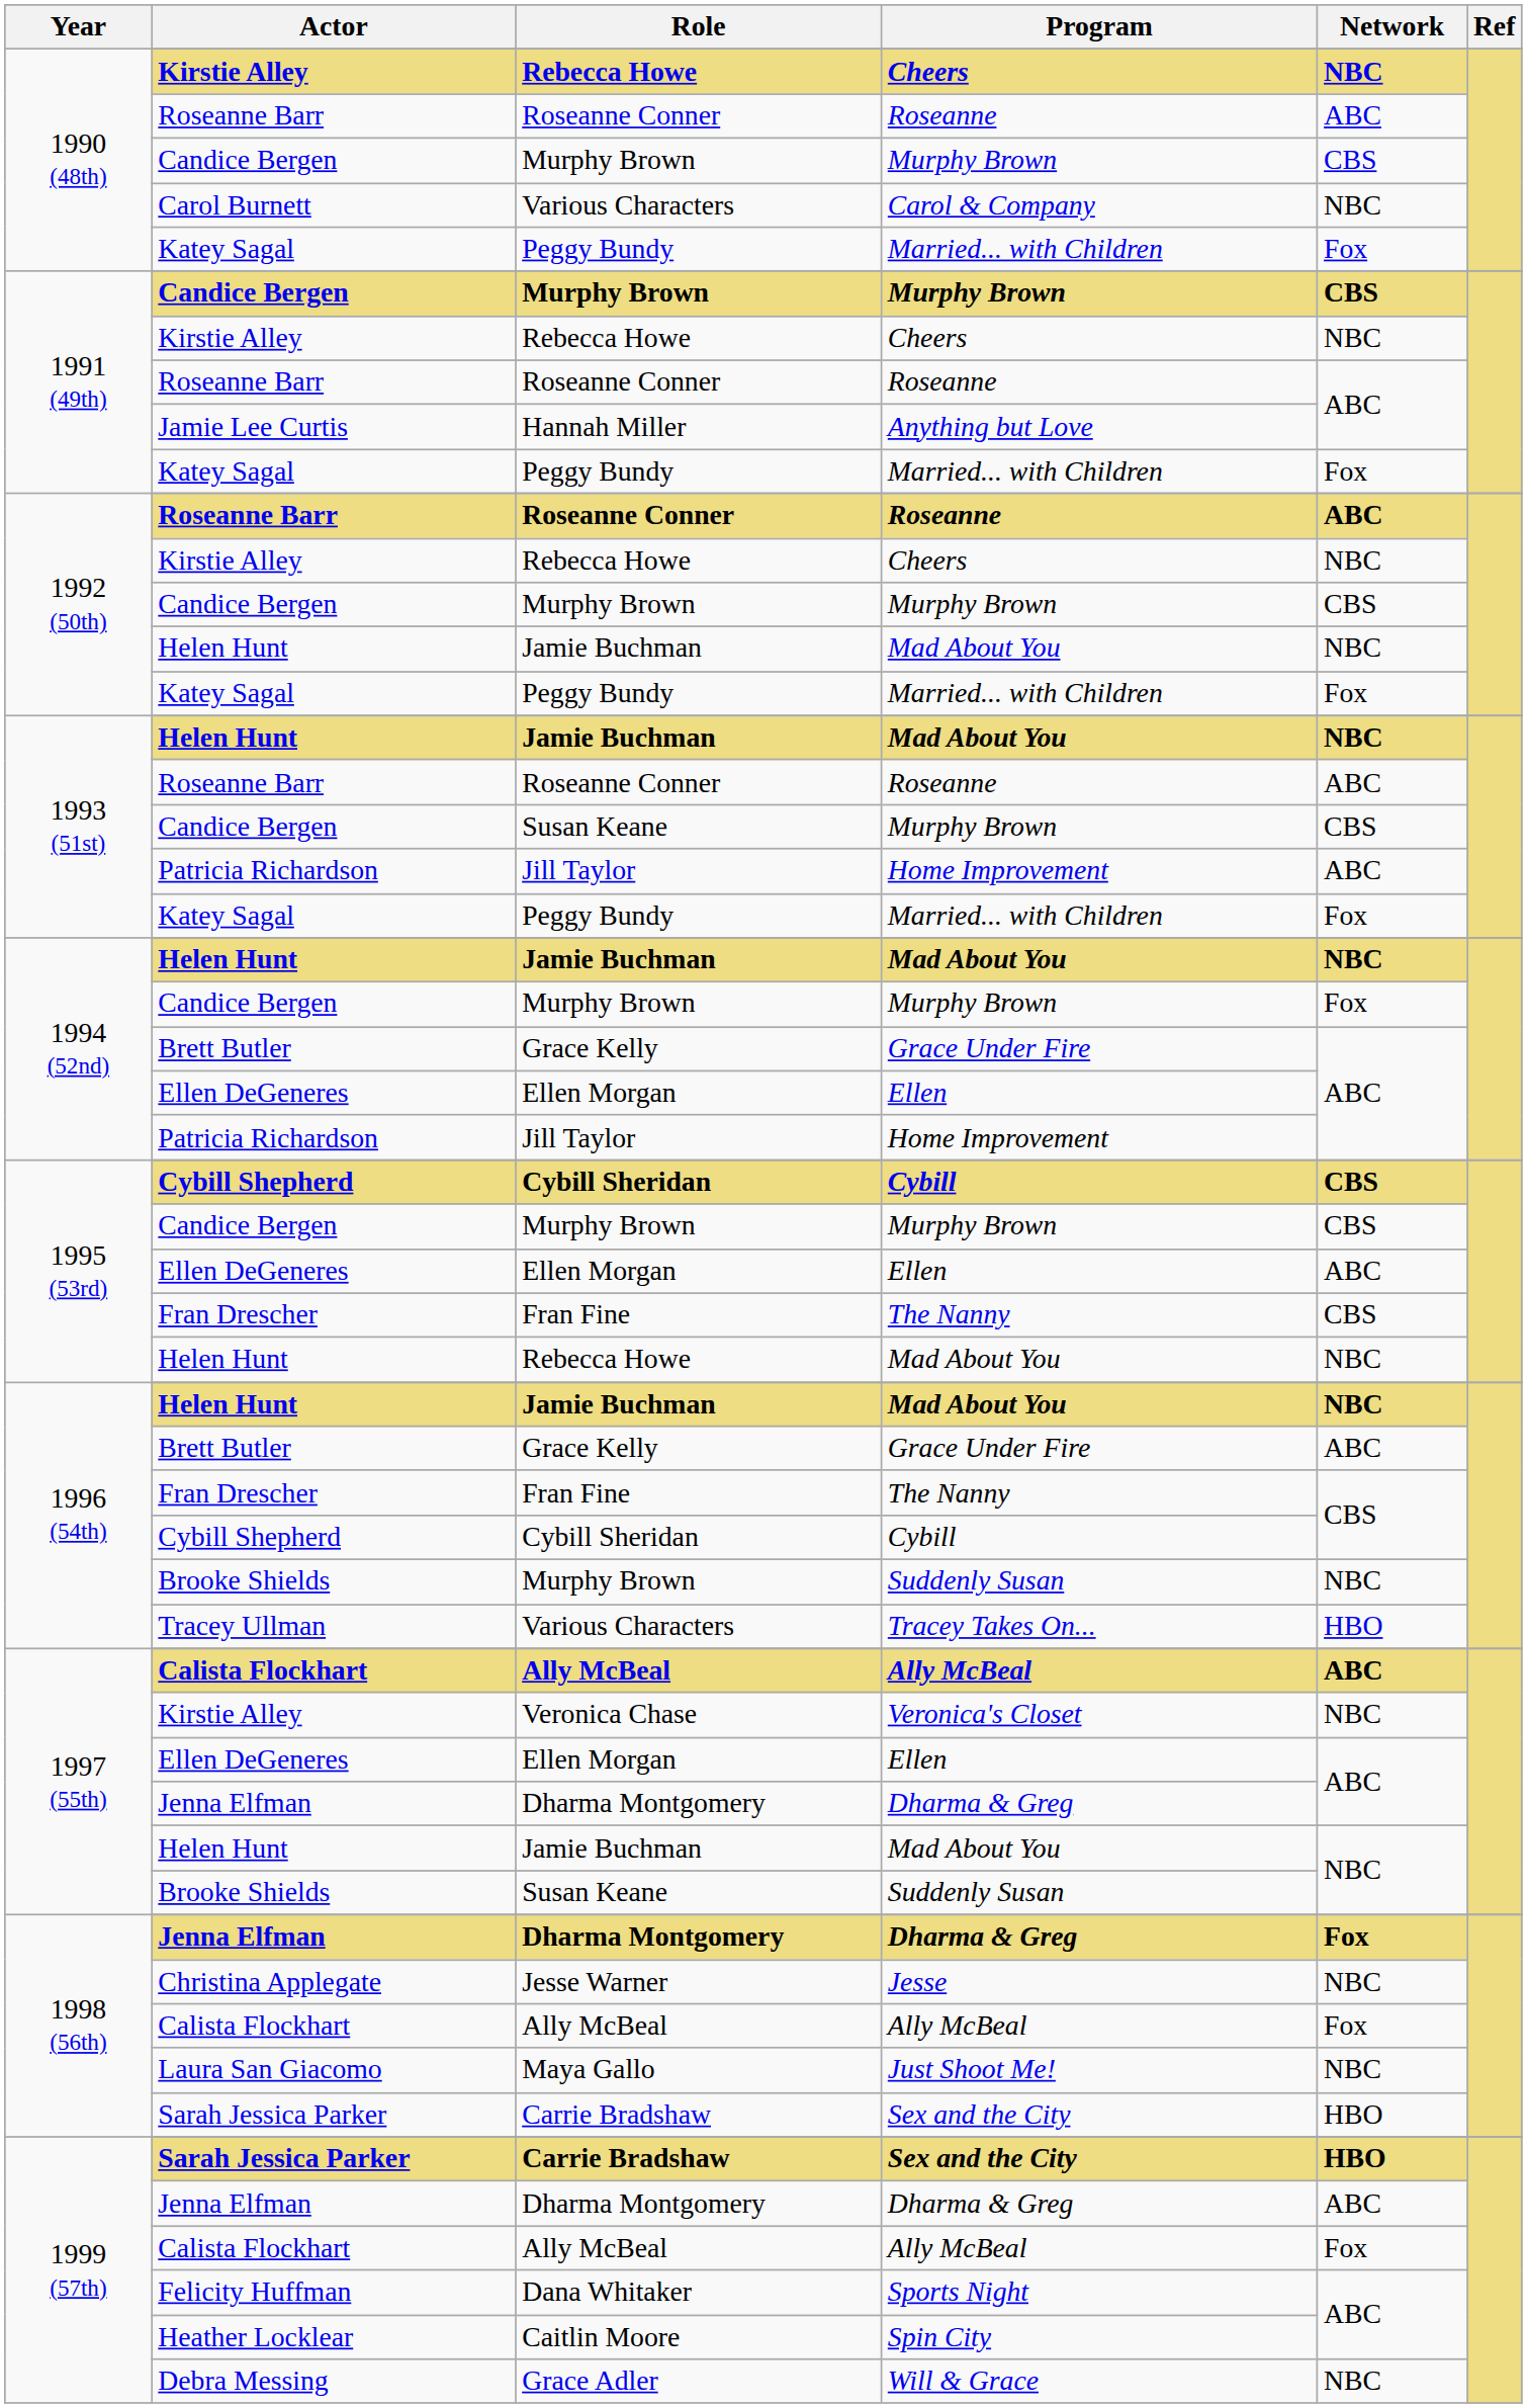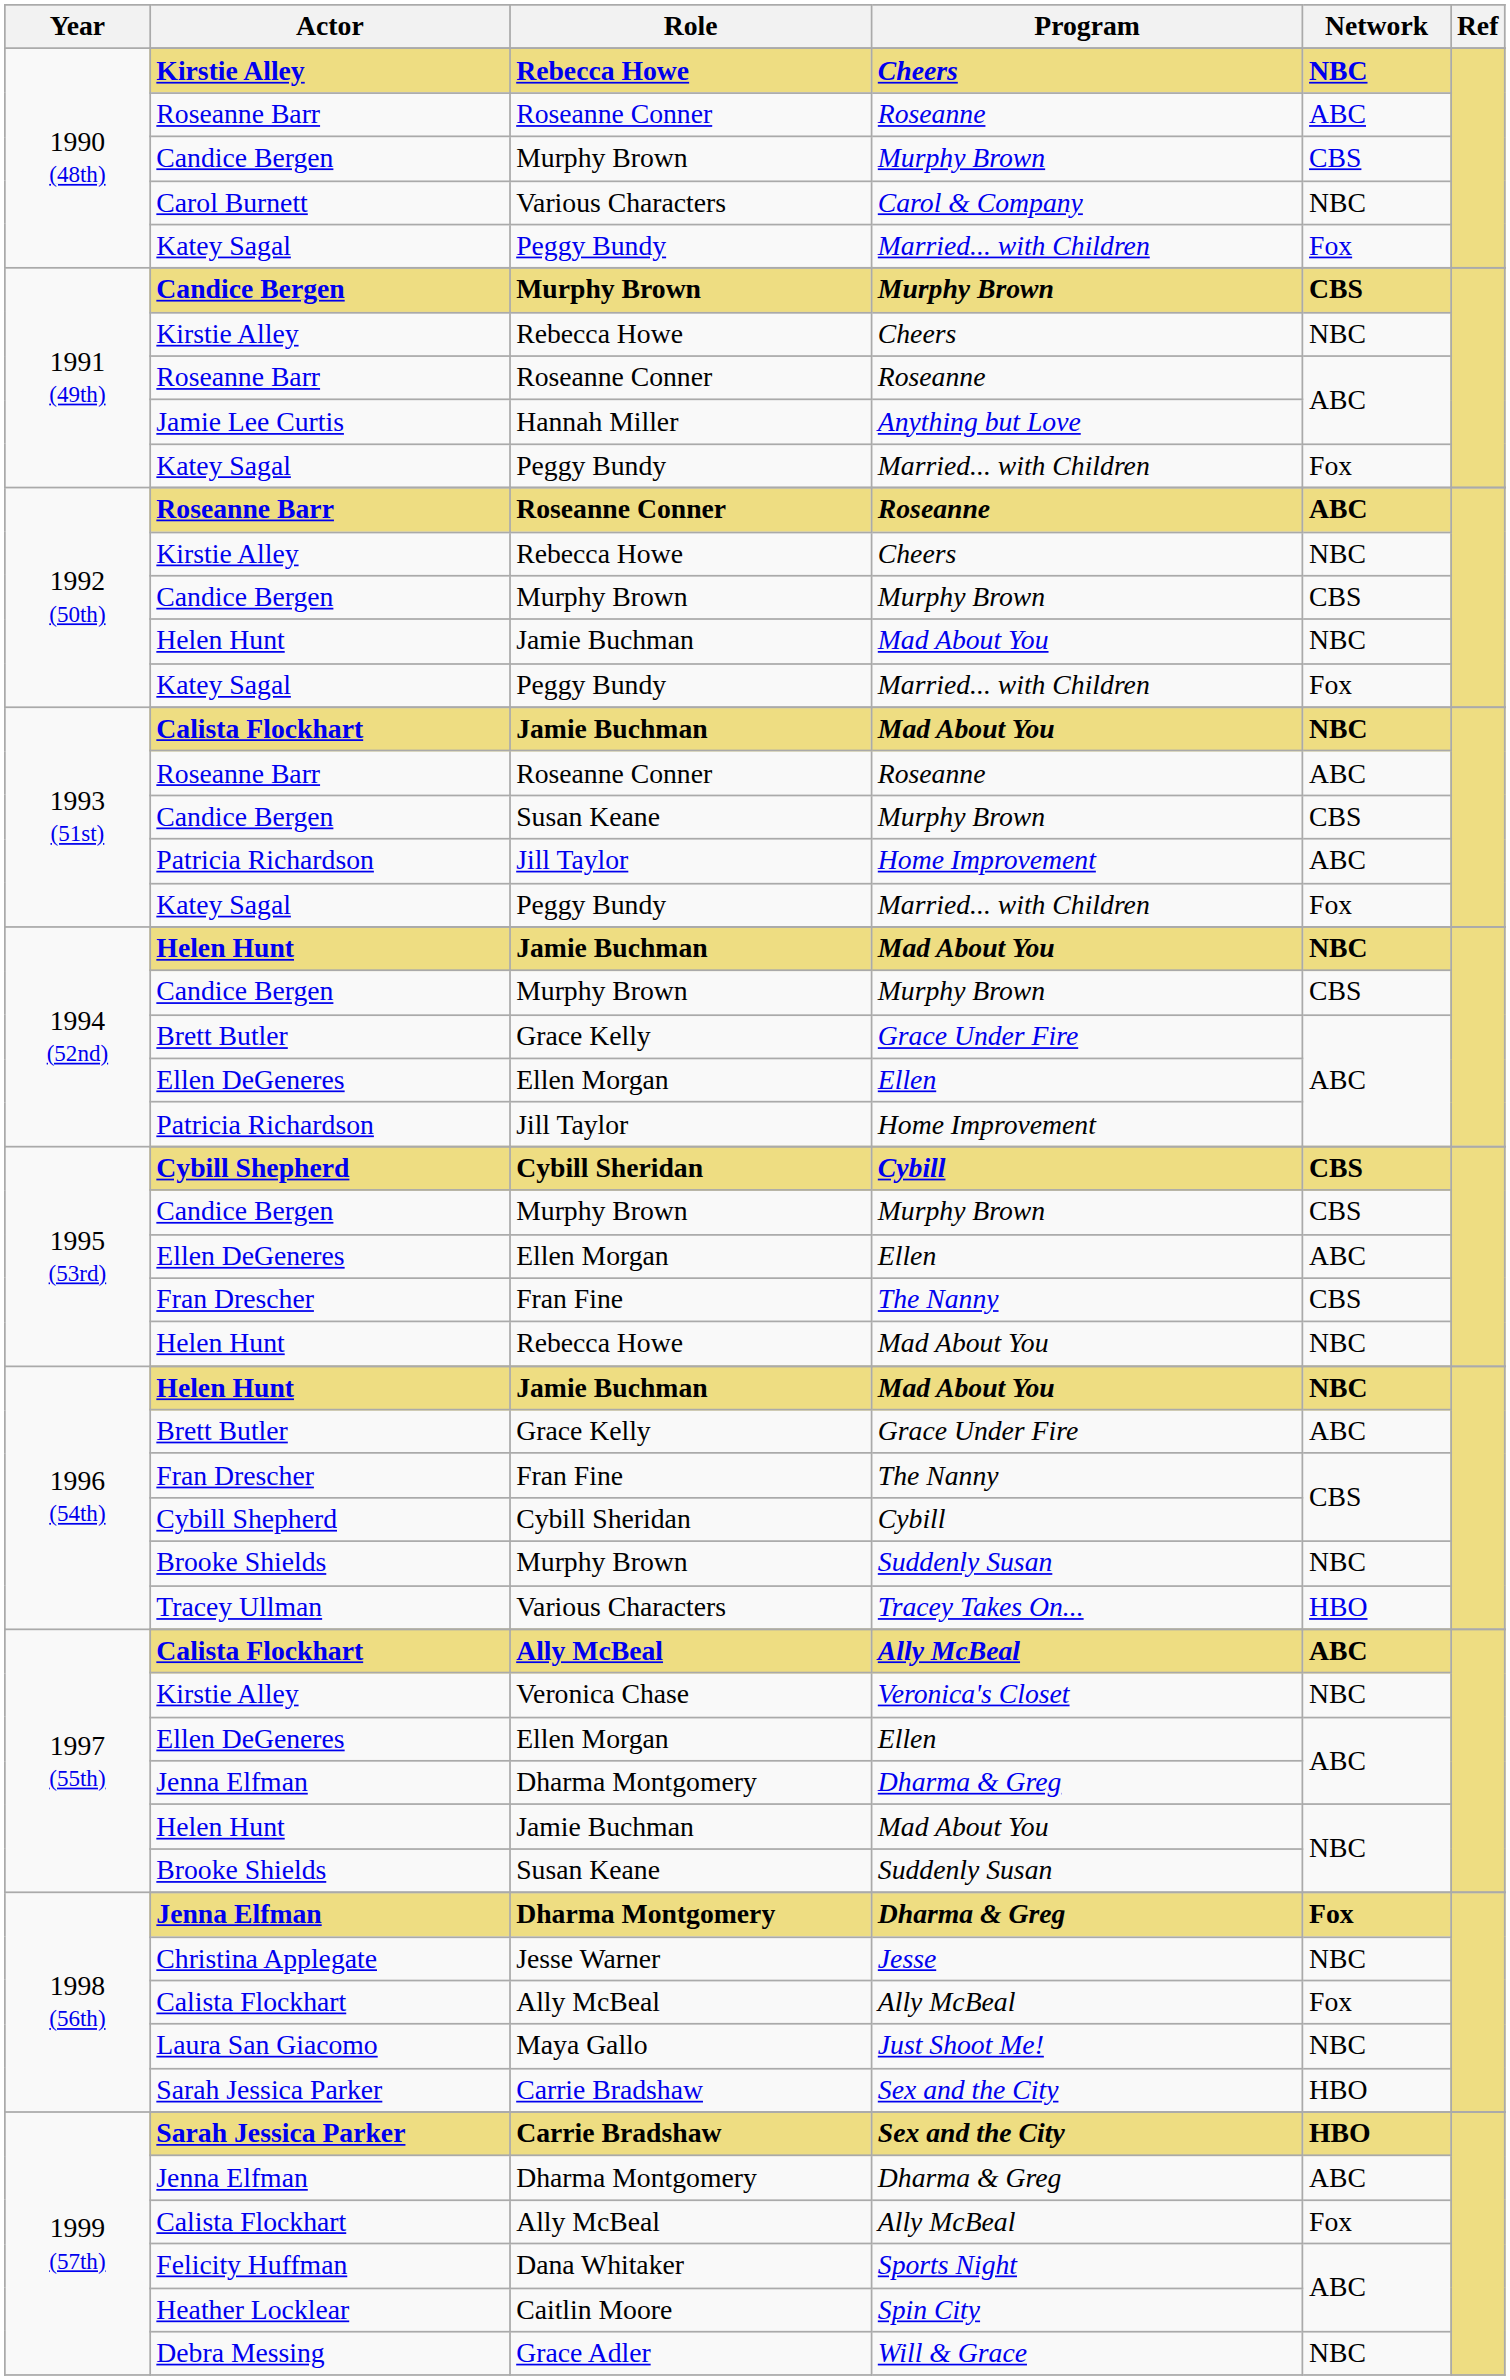 <table class="wikitable">
 <tr>
 <th style="width:10%;">Year</th>
 <th style="width:25%;">Actor</th>
 <th style="width:25%;">Role</th>
 <th style="width:30%;">Program</th>
 <th style="width:10%;">Network</th>
 <th style="width:5%;">Ref</th>
 </tr>
 <tr>
 <td rowspan="6" style="text-align:center;">1990 <br><small><a href='#'>(48th)</a></small></td>
 </tr>
 <tr style="background:#EEDD82;">
 <td><strong><a href='#'>Kirstie Alley</a> </strong></td>
 <td><strong><a href='#'>Rebecca Howe</a></strong></td>
 <td><strong><em><a href='#'>Cheers</a></em></strong></td>
 <td><strong><a href='#'>NBC</a></strong></td>
 <td rowspan="5"></td>
 </tr>
 <tr>
 <td><a href='#'>Roseanne Barr</a></td>
 <td><a href='#'>Roseanne Conner</a></td>
 <td><em><a href='#'>Roseanne</a></em></td>
 <td><a href='#'>ABC</a></td>
 </tr>
 <tr>
 <td><a href='#'>Candice Bergen</a></td>
 <td>Murphy Brown</td>
 <td><em><a href='#'>Murphy Brown</a></em></td>
 <td><a href='#'>CBS</a></td>
 </tr>
 <tr>
 <td><a href='#'>Carol Burnett</a></td>
 <td>Various Characters</td>
 <td><em><a href='#'>Carol & Company</a></em></td>
 <td>NBC</td>
 </tr>
 <tr>
 <td><a href='#'>Katey Sagal</a></td>
 <td><a href='#'>Peggy Bundy</a></td>
 <td><em><a href='#'>Married... with Children</a></em></td>
 <td><a href='#'>Fox</a></td>
 </tr>
 <tr>
 <td rowspan="6" style="text-align:center;">1991 <br><small><a href='#'>(49th)</a></small></td>
 </tr>
 <tr style="background:#EEDD82;">
 <td><strong><a href='#'>Candice Bergen</a> </strong></td>
 <td><strong>Murphy Brown</strong></td>
 <td><strong><em>Murphy Brown</em></strong></td>
 <td><strong>CBS</strong></td>
 <td rowspan="5"></td>
 </tr>
 <tr>
 <td><a href='#'>Kirstie Alley</a></td>
 <td>Rebecca Howe</td>
 <td><em>Cheers</em></td>
 <td>NBC</td>
 </tr>
 <tr>
 <td><a href='#'>Roseanne Barr</a></td>
 <td>Roseanne Conner</td>
 <td><em>Roseanne</em></td>
 <td rowspan="2">ABC</td>
 </tr>
 <tr>
 <td><a href='#'>Jamie Lee Curtis</a></td>
 <td>Hannah Miller</td>
 <td><em><a href='#'>Anything but Love</a></em></td>
 </tr>
 <tr>
 <td><a href='#'>Katey Sagal</a></td>
 <td>Peggy Bundy</td>
 <td><em>Married... with Children</em></td>
 <td>Fox</td>
 </tr>
 <tr>
 <td rowspan="6" style="text-align:center;">1992 <br><small><a href='#'>(50th)</a></small></td>
 </tr>
 <tr style="background:#EEDD82;">
 <td><strong><a href='#'>Roseanne Barr</a> </strong></td>
 <td><strong>Roseanne Conner</strong></td>
 <td><strong><em>Roseanne</em></strong></td>
 <td><strong>ABC</strong></td>
 <td rowspan="5"></td>
 </tr>
 <tr>
 <td><a href='#'>Kirstie Alley</a></td>
 <td>Rebecca Howe</td>
 <td><em>Cheers</em></td>
 <td>NBC</td>
 </tr>
 <tr>
 <td><a href='#'>Candice Bergen</a></td>
 <td>Murphy Brown</td>
 <td><em>Murphy Brown</em></td>
 <td>CBS</td>
 </tr>
 <tr>
 <td><a href='#'>Helen Hunt</a></td>
 <td>Jamie Buchman</td>
 <td><em><a href='#'>Mad About You</a></em></td>
 <td>NBC</td>
 </tr>
 <tr>
 <td><a href='#'>Katey Sagal</a></td>
 <td>Peggy Bundy</td>
 <td><em>Married... with Children</em></td>
 <td>Fox</td>
 </tr>
 <tr>
 <td rowspan="6" style="text-align:center;">1993 <br><small><a href='#'>(51st)</a></small></td>
 </tr>
 <tr style="background:#EEDD82;">
-<td><strong><a href='#'>Helen Hunt</a> </strong></td>
+<td><strong><a href='#'>Calista Flockhart</a> </strong></td>
 <td><strong>Jamie Buchman</strong></td>
 <td><strong><em>Mad About You</em></strong></td>
 <td><strong>NBC</strong></td>
 <td rowspan="5"></td>
 </tr>
 <tr>
 <td><a href='#'>Roseanne Barr</a></td>
 <td>Roseanne Conner</td>
 <td><em>Roseanne</em></td>
 <td>ABC</td>
 </tr>
 <tr>
 <td><a href='#'>Candice Bergen</a></td>
 <td>Susan Keane</td>
 <td><em>Murphy Brown</em></td>
 <td>CBS</td>
 </tr>
 <tr>
 <td><a href='#'>Patricia Richardson</a></td>
 <td><a href='#'>Jill Taylor</a></td>
 <td><em><a href='#'>Home Improvement</a></em></td>
 <td>ABC</td>
 </tr>
 <tr>
 <td><a href='#'>Katey Sagal</a></td>
 <td>Peggy Bundy</td>
 <td><em>Married... with Children</em></td>
 <td>Fox</td>
 </tr>
 <tr>
 <td rowspan="6" style="text-align:center;">1994 <br><small><a href='#'>(52nd)</a></small></td>
 </tr>
 <tr style="background:#EEDD82;">
 <td><strong><a href='#'>Helen Hunt</a> </strong></td>
 <td><strong>Jamie Buchman</strong></td>
 <td><strong><em>Mad About You</em></strong></td>
 <td><strong>NBC</strong></td>
 <td rowspan="5"></td>
 </tr>
 <tr>
 <td><a href='#'>Candice Bergen</a></td>
 <td>Murphy Brown</td>
 <td><em>Murphy Brown</em></td>
-<td>Fox</td>
+<td>CBS</td>
 </tr>
 <tr>
 <td><a href='#'>Brett Butler</a></td>
 <td>Grace Kelly</td>
 <td><em><a href='#'>Grace Under Fire</a></em></td>
 <td rowspan="3">ABC</td>
 </tr>
 <tr>
 <td><a href='#'>Ellen DeGeneres</a></td>
 <td>Ellen Morgan</td>
 <td><em><a href='#'>Ellen</a></em></td>
 </tr>
 <tr>
 <td><a href='#'>Patricia Richardson</a></td>
 <td>Jill Taylor</td>
 <td><em>Home Improvement</em></td>
 </tr>
 <tr>
 <td rowspan="6" style="text-align:center;">1995 <br><small><a href='#'>(53rd)</a></small></td>
 </tr>
 <tr style="background:#EEDD82;">
 <td><strong><a href='#'>Cybill Shepherd</a> </strong></td>
 <td><strong>Cybill Sheridan</strong></td>
 <td><strong><em><a href='#'>Cybill</a></em></strong></td>
 <td><strong>CBS</strong></td>
 <td rowspan="5"></td>
 </tr>
 <tr>
 <td><a href='#'>Candice Bergen</a></td>
 <td>Murphy Brown</td>
 <td><em>Murphy Brown</em></td>
 <td>CBS</td>
 </tr>
 <tr>
 <td><a href='#'>Ellen DeGeneres</a></td>
 <td>Ellen Morgan</td>
 <td><em>Ellen</em></td>
 <td>ABC</td>
 </tr>
 <tr>
 <td><a href='#'>Fran Drescher</a></td>
 <td>Fran Fine</td>
 <td><em><a href='#'>The Nanny</a></em></td>
 <td>CBS</td>
 </tr>
 <tr>
 <td><a href='#'>Helen Hunt</a></td>
 <td>Rebecca Howe</td>
 <td><em>Mad About You</em></td>
 <td>NBC</td>
 </tr>
 <tr>
 <td rowspan="7" style="text-align:center;">1996 <br><small><a href='#'>(54th)</a></small></td>
 </tr>
 <tr style="background:#EEDD82;">
 <td><strong><a href='#'>Helen Hunt</a> </strong></td>
 <td><strong>Jamie Buchman</strong></td>
 <td><strong><em>Mad About You</em></strong></td>
 <td><strong>NBC</strong></td>
 <td rowspan="6"></td>
 </tr>
 <tr>
 <td><a href='#'>Brett Butler</a></td>
 <td>Grace Kelly</td>
 <td><em>Grace Under Fire</em></td>
 <td>ABC</td>
 </tr>
 <tr>
 <td><a href='#'>Fran Drescher</a></td>
 <td>Fran Fine</td>
 <td><em>The Nanny</em></td>
 <td rowspan="2">CBS</td>
 </tr>
 <tr>
 <td><a href='#'>Cybill Shepherd</a></td>
 <td>Cybill Sheridan</td>
 <td><em>Cybill</em></td>
 </tr>
 <tr>
 <td><a href='#'>Brooke Shields</a></td>
 <td>Murphy Brown</td>
 <td><em><a href='#'>Suddenly Susan</a></em></td>
 <td>NBC</td>
 </tr>
 <tr>
 <td><a href='#'>Tracey Ullman</a></td>
 <td>Various Characters</td>
 <td><em><a href='#'>Tracey Takes On...</a></em></td>
 <td><a href='#'>HBO</a></td>
 </tr>
 <tr>
 <td rowspan="7" style="text-align:center;">1997 <br><small><a href='#'>(55th)</a></small></td>
 </tr>
 <tr style="background:#EEDD82;">
 <td><strong><a href='#'>Calista Flockhart</a> </strong></td>
 <td><a href='#'><strong>Ally McBeal</strong></a></td>
 <td><strong><em><a href='#'>Ally McBeal</a></em></strong></td>
 <td><strong>ABC</strong></td>
 <td rowspan="6"></td>
 </tr>
 <tr>
 <td><a href='#'>Kirstie Alley</a></td>
 <td>Veronica Chase</td>
 <td><em><a href='#'>Veronica's Closet</a></em></td>
 <td>NBC</td>
 </tr>
 <tr>
 <td><a href='#'>Ellen DeGeneres</a></td>
 <td>Ellen Morgan</td>
 <td><em>Ellen</em></td>
 <td rowspan="2">ABC</td>
 </tr>
 <tr>
 <td><a href='#'>Jenna Elfman</a></td>
 <td>Dharma Montgomery</td>
 <td><em><a href='#'>Dharma & Greg</a></em></td>
 </tr>
 <tr>
 <td><a href='#'>Helen Hunt</a></td>
 <td>Jamie Buchman</td>
 <td><em>Mad About You</em></td>
 <td rowspan="2">NBC</td>
 </tr>
 <tr>
 <td><a href='#'>Brooke Shields</a></td>
 <td>Susan Keane</td>
 <td><em>Suddenly Susan</em></td>
 </tr>
 <tr>
 <td rowspan="6" style="text-align:center;">1998 <br><small><a href='#'>(56th)</a></small></td>
 </tr>
 <tr style="background:#EEDD82;">
 <td><strong><a href='#'>Jenna Elfman</a> </strong></td>
 <td><strong>Dharma Montgomery</strong></td>
 <td><strong><em>Dharma & Greg</em></strong></td>
 <td><strong>Fox</strong></td>
 <td rowspan="5"></td>
 </tr>
 <tr>
 <td><a href='#'>Christina Applegate</a></td>
 <td>Jesse Warner</td>
 <td><em><a href='#'>Jesse</a></em></td>
 <td>NBC</td>
 </tr>
 <tr>
 <td><a href='#'>Calista Flockhart</a></td>
 <td>Ally McBeal</td>
 <td><em>Ally McBeal</em></td>
 <td>Fox</td>
 </tr>
 <tr>
 <td><a href='#'>Laura San Giacomo</a></td>
 <td>Maya Gallo</td>
 <td><em><a href='#'>Just Shoot Me!</a></em></td>
 <td>NBC</td>
 </tr>
 <tr>
 <td><a href='#'>Sarah Jessica Parker</a></td>
 <td><a href='#'>Carrie Bradshaw</a></td>
 <td><em><a href='#'>Sex and the City</a></em></td>
 <td>HBO</td>
 </tr>
 <tr>
 <td rowspan="7" style="text-align:center;">1999 <br><small><a href='#'>(57th)</a></small></td>
 </tr>
 <tr style="background:#EEDD82;">
 <td><strong><a href='#'>Sarah Jessica Parker</a> </strong></td>
 <td><strong>Carrie Bradshaw</strong></td>
 <td><strong><em>Sex and the City</em></strong></td>
 <td><strong>HBO</strong></td>
 <td rowspan="6"></td>
 </tr>
 <tr>
 <td><a href='#'>Jenna Elfman</a></td>
 <td>Dharma Montgomery</td>
 <td><em>Dharma & Greg</em></td>
 <td>ABC</td>
 </tr>
 <tr>
 <td><a href='#'>Calista Flockhart</a></td>
 <td>Ally McBeal</td>
 <td><em>Ally McBeal</em></td>
 <td>Fox</td>
 </tr>
 <tr>
 <td><a href='#'>Felicity Huffman</a></td>
 <td>Dana Whitaker</td>
 <td><em><a href='#'>Sports Night</a></em></td>
 <td rowspan="2">ABC</td>
 </tr>
 <tr>
 <td><a href='#'>Heather Locklear</a></td>
 <td>Caitlin Moore</td>
 <td><em><a href='#'>Spin City</a></em></td>
 </tr>
 <tr>
 <td><a href='#'>Debra Messing</a></td>
 <td><a href='#'>Grace Adler</a></td>
 <td><em><a href='#'>Will & Grace</a></em></td>
 <td>NBC</td>
 </tr>
 </table>
